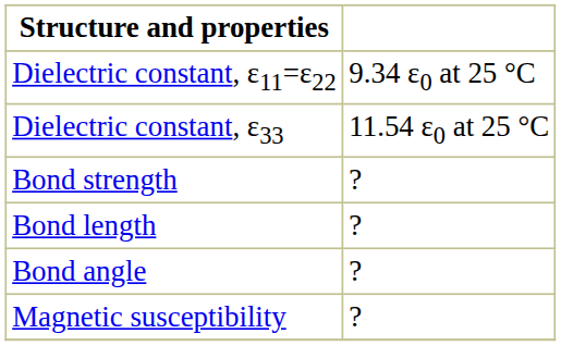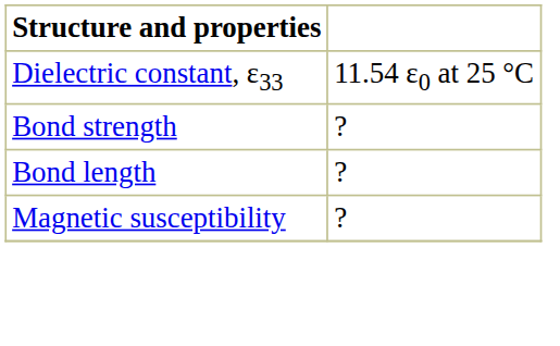 <table border="1" cellspacing="0" cellpadding="3" style="margin: 0 0 0 0.5em; background: #FFFFFF; border-collapse: collapse; border-color: #C0C090;">
 <tr>
 <th>Structure and properties</th>
-</tr>
-<tr>
-<td><a href='#'>Dielectric constant</a>, ε<sub>11</sub>=ε<sub>22</sub></td>
-<td>9.34 ε<sub>0</sub> at 25 °C </td>
 </tr>
 <tr>
 <td><a href='#'>Dielectric constant</a>, ε<sub>33</sub></td>
 <td>11.54 ε<sub>0</sub> at 25 °C </td>
 </tr>
 <tr>
 <td><a href='#'>Bond strength</a></td>
 <td>? </td>
 </tr>
 <tr>
 <td><a href='#'>Bond length</a></td>
 <td>? </td>
 </tr>
 <tr>
-<td><a href='#'>Bond angle</a></td>
-<td>? </td>
-</tr>
-<tr>
 <td><a href='#'>Magnetic susceptibility</a></td>
 <td>? </td>
 </tr>
 <tr>
 </tr>
 </table>
